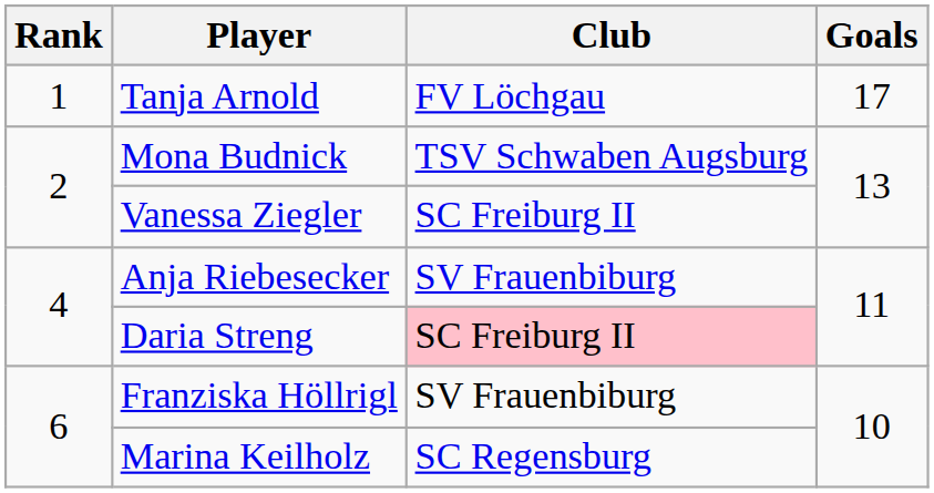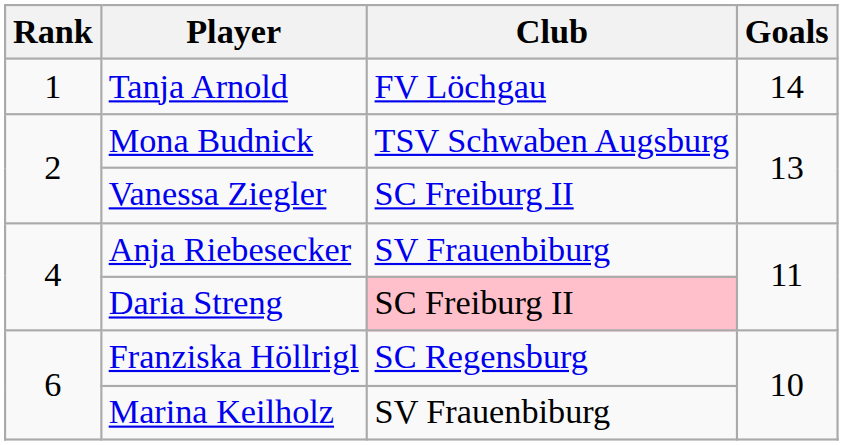 <table class="wikitable" style="text-align:center">
 <tr>
 <th>Rank</th>
 <th>Player</th>
 <th>Club</th>
 <th>Goals</th>
 </tr>
 <tr>
 <td>1</td>
 <td align="left"> <a href='#'>Tanja Arnold</a></td>
 <td align="left"><a href='#'>FV Löchgau</a></td>
-<td>17</td>
+<td>14</td>
 </tr>
 <tr>
 <td rowspan=2>2</td>
 <td align="left"> <a href='#'>Mona Budnick</a></td>
 <td align="left"><a href='#'>TSV Schwaben Augsburg</a></td>
 <td rowspan=2>13</td>
 </tr>
 <tr>
 <td align="left"> <a href='#'>Vanessa Ziegler</a></td>
 <td align="left"><a href='#'>SC Freiburg II</a></td>
 </tr>
 <tr>
 <td rowspan=2>4</td>
 <td align="left"> <a href='#'>Anja Riebesecker</a></td>
 <td align="left"><a href='#'>SV Frauenbiburg</a></td>
 <td rowspan=2>11</td>
 </tr>
 <tr>
 <td align="left"> <a href='#'>Daria Streng</a></td>
 <td align="left" style="background: pink;">SC Freiburg II</td>
 </tr>
 <tr>
 <td rowspan=2>6</td>
 <td align="left"> <a href='#'>Franziska Höllrigl</a></td>
-<td align="left">SV Frauenbiburg</td>
+<td align="left"><a href='#'>SC Regensburg</a></td>
 <td rowspan=2>10</td>
 </tr>
 <tr>
 <td align="left"> <a href='#'>Marina Keilholz</a></td>
-<td align="left"><a href='#'>SC Regensburg</a></td>
+<td align="left">SV Frauenbiburg</td>
 </tr>
 </table>
